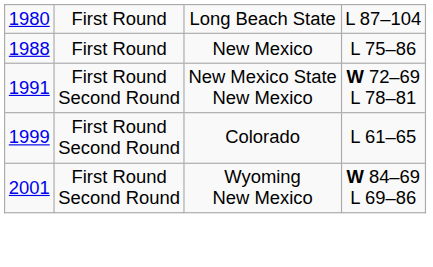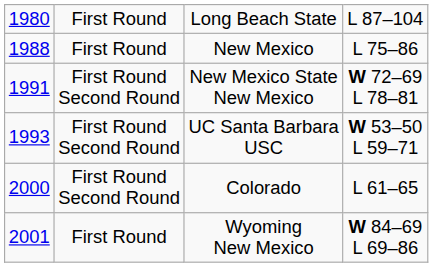 <table class="wikitable">
 <tr align="center">
 <td><a href='#'>1980</a></td>
 <td>First Round</td>
 <td>Long Beach State</td>
 <td>L 87–104</td>
 </tr>
 <tr align="center">
 <td><a href='#'>1988</a></td>
 <td>First Round</td>
 <td>New Mexico</td>
 <td>L 75–86</td>
 </tr>
 <tr align="center">
 <td><a href='#'>1991</a></td>
 <td>First Round<br>Second Round</td>
 <td>New Mexico State<br>New Mexico</td>
 <td><strong>W</strong> 72–69<br>L 78–81</td>
 </tr>
 <tr align="center">
-<td><a href='#'>1999</a></td>
+<td><a href='#'>1993</a></td>
+<td>First Round<br>Second Round</td>
+<td>UC Santa Barbara<br>USC</td>
+<td><strong>W</strong> 53–50<br>L 59–71</td>
+</tr>
+<tr align="center">
+<td><a href='#'>2000</a></td>
 <td>First Round<br>Second Round</td>
 <td>Colorado</td>
 <td>L 61–65</td>
 </tr>
 <tr align="center">
 <td><a href='#'>2001</a></td>
-<td>First Round<br>Second Round</td>
+<td>First Round</td>
 <td>Wyoming<br>New Mexico</td>
 <td><strong>W</strong> 84–69<br>L 69–86</td>
 </tr>
 </table>
